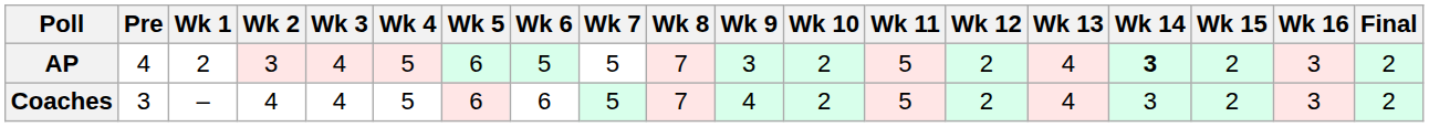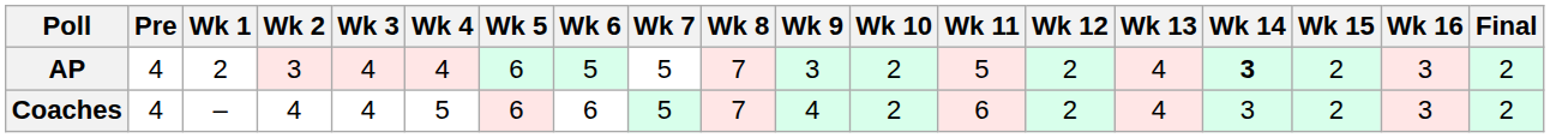 <table class="wikitable" style="white-space:nowrap;">
 <tr>
 <th>Poll</th>
 <th>Pre</th>
 <th>Wk 1</th>
 <th>Wk 2</th>
 <th>Wk 3</th>
 <th>Wk 4</th>
 <th>Wk 5</th>
 <th>Wk 6</th>
 <th>Wk 7</th>
 <th>Wk 8</th>
 <th>Wk 9</th>
 <th>Wk 10</th>
 <th>Wk 11</th>
 <th>Wk 12</th>
 <th>Wk 13</th>
 <th>Wk 14</th>
 <th>Wk 15</th>
 <th>Wk 16</th>
 <th>Final</th>
 </tr>
 <tr style="text-align:center;">
 <th>AP</th>
 <td style="background:#FFF;">4</td>
 <td style="background:#FFF;">2</td>
 <td style="background:#FFE6E6;">3</td>
 <td style="background:#FFE6E6;">4</td>
-<td style="background:#FFE6E6;">5</td>
+<td style="background:#FFE6E6;">4</td>
 <td style="background:#D8FFEB;">6</td>
 <td style="background:#D8FFEB;">5</td>
 <td style="background:#FFF;">5</td>
 <td style="background:#FFE6E6;">7</td>
 <td style="background:#D8FFEB;">3</td>
 <td style="background:#D8FFEB;">2</td>
 <td style="background:#FFE6E6;">5</td>
 <td style="background:#D8FFEB;">2</td>
 <td style="background:#FFE6E6;">4</td>
 <td style="background:#D8FFEB;"><strong>3</strong></td>
 <td style="background:#D8FFEB;">2</td>
 <td style="background:#FFE6E6;">3</td>
 <td style="background:#D8FFEB;">2</td>
 </tr>
 <tr style="text-align:center;">
 <th>Coaches</th>
-<td style="background:#FFF;">3</td>
+<td style="background:#FFF;">4</td>
 <td style="background:#FFF;">–</td>
 <td style="background:#FFF;">4</td>
 <td style="background:#FFF;">4</td>
 <td style="background:#FFF;">5</td>
 <td style="background:#FFE6E6;">6</td>
 <td style="background:#FFF;">6</td>
 <td style="background:#D8FFEB;">5</td>
 <td style="background:#FFE6E6;">7</td>
 <td style="background:#D8FFEB;">4</td>
 <td style="background:#D8FFEB;">2</td>
-<td style="background:#FFE6E6;">5</td>
+<td style="background:#FFE6E6;">6</td>
 <td style="background:#D8FFEB;">2</td>
 <td style="background:#FFE6E6;">4</td>
 <td style="background:#D8FFEB;">3</td>
 <td style="background:#D8FFEB;">2</td>
 <td style="background:#FFE6E6;">3</td>
 <td style="background:#D8FFEB;">2</td>
 </tr>
 </table>
